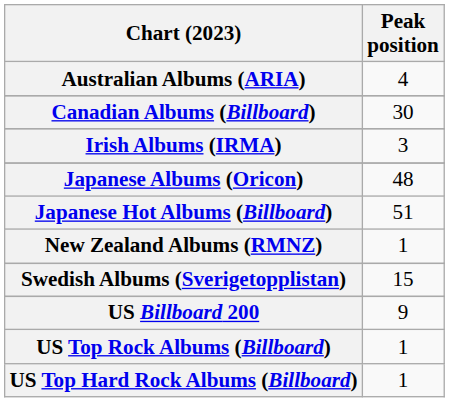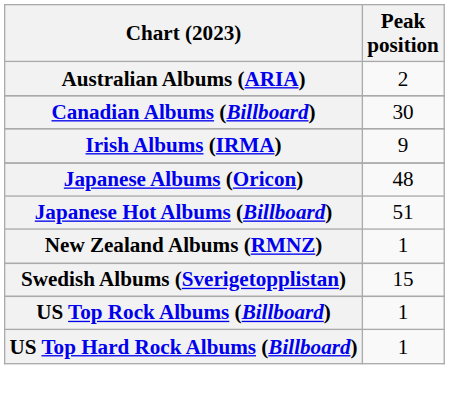 <table class="wikitable sortable plainrowheaders" style="text-align:center">
 <tr>
 <th scope="col">Chart (2023)</th>
 <th scope="col">Peak<br>position</th>
 </tr>
 <tr>
 <th scope="row">Australian Albums (<a href='#'>ARIA</a>)</th>
-<td>4</td>
+<td>2</td>
 </tr>
 <tr>
 </tr>
 <tr>
 </tr>
 <tr>
 </tr>
 <tr>
 <th scope="row"><a href='#'>Canadian Albums</a> (<em><a href='#'>Billboard</a></em>)</th>
 <td>30</td>
 </tr>
 <tr>
 </tr>
 <tr>
 </tr>
 <tr>
 </tr>
 <tr>
 </tr>
 <tr>
 </tr>
 <tr>
 </tr>
 <tr>
 <th scope="row"><a href='#'>Irish Albums</a> (<a href='#'>IRMA</a>)</th>
-<td>3</td>
+<td>9</td>
 </tr>
 <tr>
 </tr>
 <tr>
 <th scope="row"><a href='#'>Japanese Albums</a> (<a href='#'>Oricon</a>)</th>
 <td>48</td>
 </tr>
 <tr>
 <th scope="row"><a href='#'>Japanese Hot Albums</a> (<em><a href='#'>Billboard</a></em>)</th>
 <td>51</td>
 </tr>
 <tr>
 <th scope="row">New Zealand Albums (<a href='#'>RMNZ</a>)</th>
 <td>1</td>
 </tr>
 <tr>
 </tr>
 <tr>
 </tr>
 <tr>
 </tr>
 <tr>
 </tr>
 <tr>
 </tr>
 <tr>
 <th scope="row">Swedish Albums (<a href='#'>Sverigetopplistan</a>)</th>
 <td>15</td>
 </tr>
 <tr>
 </tr>
 <tr>
 </tr>
 <tr>
 </tr>
 <tr>
 </tr>
 <tr>
-<th scope="row">US <a href='#'><em>Billboard</em> 200</a></th>
-<td>9</td>
-</tr>
-<tr>
 <th scope="row">US <a href='#'>Top Rock Albums</a> (<em><a href='#'>Billboard</a></em>)</th>
 <td>1</td>
 </tr>
 <tr>
 <th scope="row">US <a href='#'>Top Hard Rock Albums</a> (<em><a href='#'>Billboard</a></em>)</th>
 <td>1</td>
 </tr>
 </table>
